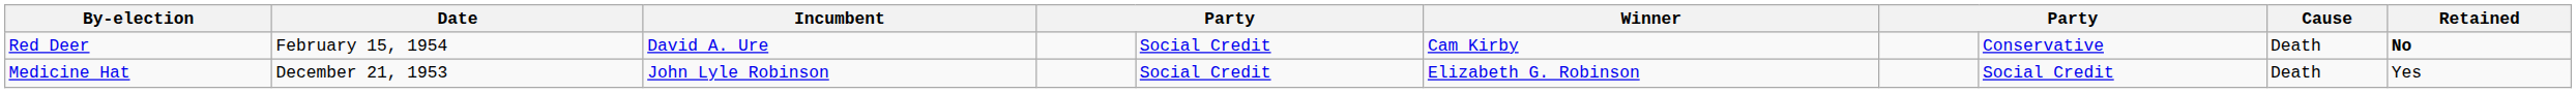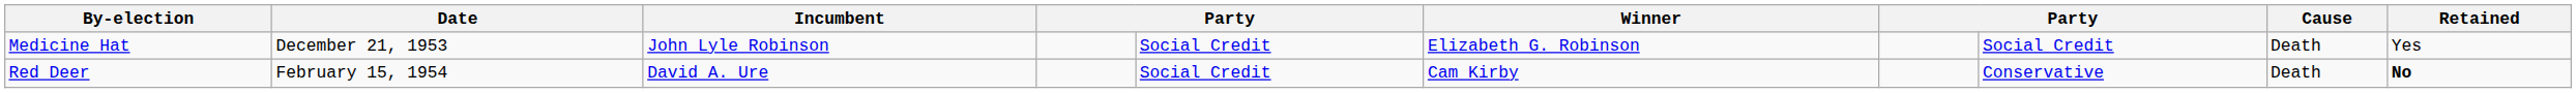 <table class=wikitable style="width:100%">
 <tr>
 <th>By-election</th>
 <th>Date</th>
 <th>Incumbent</th>
 <th colspan=2>Party</th>
 <th>Winner</th>
 <th colspan=2>Party</th>
 <th>Cause</th>
 <th>Retained</th>
+</tr>
+<tr>
+<td><a href='#'>Medicine Hat</a></td>
+<td>December 21, 1953</td>
+<td><a href='#'>John Lyle Robinson</a></td>
+<td>    </td>
+<td><a href='#'>Social Credit</a></td>
+<td><a href='#'>Elizabeth G. Robinson</a></td>
+<td>    </td>
+<td><a href='#'>Social Credit</a></td>
+<td>Death</td>
+<td>Yes</td>
 </tr>
 <tr>
 <td><a href='#'>Red Deer</a></td>
 <td>February 15, 1954</td>
 <td><a href='#'>David A. Ure</a></td>
 <td>    </td>
 <td><a href='#'>Social Credit</a></td>
 <td><a href='#'>Cam Kirby</a></td>
 <td>    </td>
 <td><a href='#'>Conservative</a></td>
 <td>Death</td>
 <td><strong>No</strong></td>
 </tr>
-<tr>
-<td><a href='#'>Medicine Hat</a></td>
-<td>December 21, 1953</td>
-<td><a href='#'>John Lyle Robinson</a></td>
-<td>    </td>
-<td><a href='#'>Social Credit</a></td>
-<td><a href='#'>Elizabeth G. Robinson</a></td>
-<td>    </td>
-<td><a href='#'>Social Credit</a></td>
-<td>Death</td>
-<td>Yes</td>
-</tr>
 </table>
